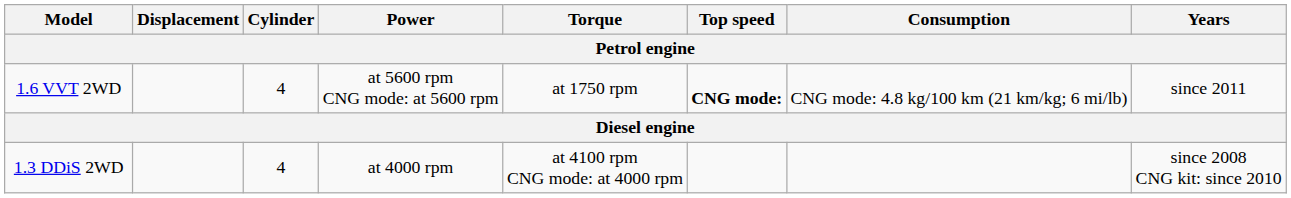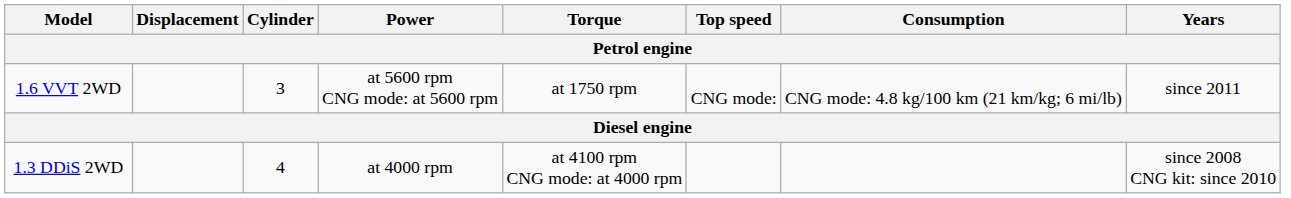 <table class="wikitable" style="text-align:center; font-size:90%;">
 <tr>
 <th width="10%">Model</th>
 <th>Displacement</th>
 <th>Cylinder</th>
 <th>Power</th>
 <th>Torque</th>
 <th>Top speed</th>
 <th>Consumption</th>
 <th>Years</th>
 </tr>
 <tr>
 <th colspan="8">Petrol engine</th>
 </tr>
 <tr>
 <td><a href='#'>1.6 VVT</a> 2WD</td>
 <td></td>
-<td style="text-align:center">4</td>
+<td style="text-align:center">3</td>
 <td> at 5600 rpm<br>CNG mode:  at 5600 rpm</td>
 <td> at 1750 rpm</td>
-<td><strong><br>CNG mode: </strong></td>
+<td><br>CNG mode: </td>
 <td><br>CNG mode: 4.8 kg/100 km (21 km/kg; 6 mi/lb)</td>
 <td>since 2011</td>
 </tr>
 <tr>
 <th colspan="8">Diesel engine</th>
 </tr>
 <tr>
 <td><a href='#'>1.3 DDiS</a> 2WD</td>
 <td></td>
 <td style="text-align:center">4</td>
 <td> at 4000 rpm</td>
 <td> at 4100 rpm<br>CNG mode:  at 4000 rpm</td>
 <td></td>
 <td></td>
 <td>since 2008<br>CNG kit: since 2010</td>
 </tr>
 </table>
